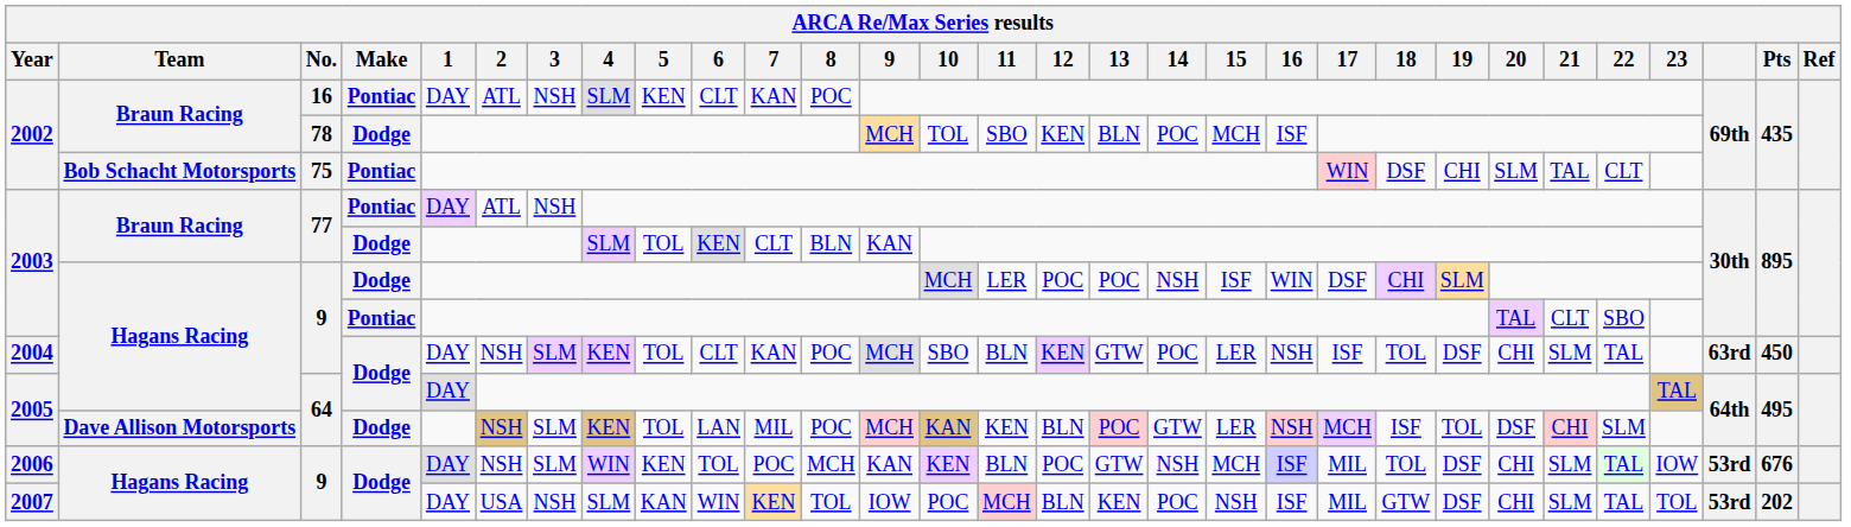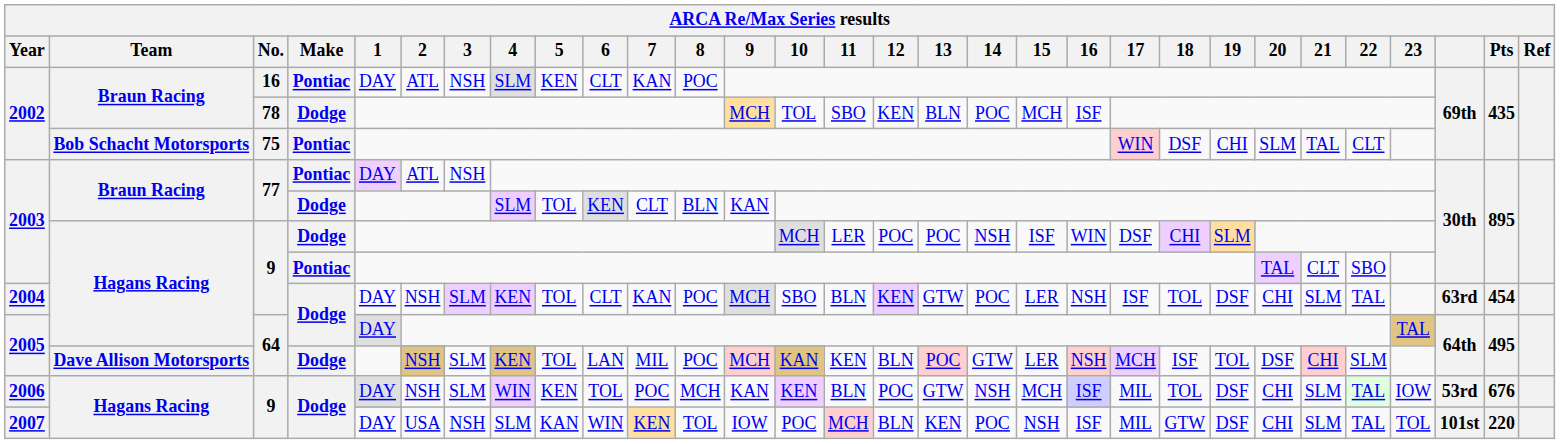 <table class="wikitable" style="text-align:center; font-size:75%">
 <tr>
 <th colspan=48><a href='#'>ARCA Re/Max Series</a> results</th>
 </tr>
 <tr>
 <th>Year</th>
 <th>Team</th>
 <th>No.</th>
 <th>Make</th>
 <th>1</th>
 <th>2</th>
 <th>3</th>
 <th>4</th>
 <th>5</th>
 <th>6</th>
 <th>7</th>
 <th>8</th>
 <th>9</th>
 <th>10</th>
 <th>11</th>
 <th>12</th>
 <th>13</th>
 <th>14</th>
 <th>15</th>
 <th>16</th>
 <th>17</th>
 <th>18</th>
 <th>19</th>
 <th>20</th>
 <th>21</th>
 <th>22</th>
 <th>23</th>
 <th></th>
 <th>Pts</th>
 <th>Ref</th>
 </tr>
 <tr>
 <th rowspan=3><a href='#'>2002</a></th>
 <th rowspan=2><a href='#'>Braun Racing</a></th>
 <th>16</th>
 <th><a href='#'>Pontiac</a></th>
 <td><a href='#'>DAY</a></td>
 <td><a href='#'>ATL</a></td>
 <td><a href='#'>NSH</a></td>
 <td style="background:#DFDFDF;"><a href='#'>SLM</a><br></td>
 <td><a href='#'>KEN</a></td>
 <td><a href='#'>CLT</a></td>
 <td><a href='#'>KAN</a></td>
 <td><a href='#'>POC</a></td>
 <td colspan=15></td>
 <th rowspan=3>69th</th>
 <th rowspan=3>435</th>
 <th rowspan=3></th>
 </tr>
 <tr>
 <th>78</th>
 <th><a href='#'>Dodge</a></th>
 <td colspan=8></td>
 <td style="background:#FFDF9F;"><a href='#'>MCH</a><br></td>
 <td><a href='#'>TOL</a></td>
 <td><a href='#'>SBO</a></td>
 <td><a href='#'>KEN</a></td>
 <td><a href='#'>BLN</a></td>
 <td><a href='#'>POC</a></td>
 <td><a href='#'>MCH</a></td>
 <td><a href='#'>ISF</a></td>
 <td colspan=7></td>
 </tr>
 <tr>
 <th><a href='#'>Bob Schacht Motorsports</a></th>
 <th>75</th>
 <th><a href='#'>Pontiac</a></th>
 <td colspan=16></td>
 <td style="background:#FFCFCF;"><a href='#'>WIN</a><br></td>
 <td><a href='#'>DSF</a></td>
 <td><a href='#'>CHI</a></td>
 <td><a href='#'>SLM</a></td>
 <td><a href='#'>TAL</a></td>
 <td><a href='#'>CLT</a></td>
 <td></td>
 </tr>
 <tr>
 <th rowspan=4><a href='#'>2003</a></th>
 <th rowspan=2><a href='#'>Braun Racing</a></th>
 <th rowspan=2>77</th>
 <th><a href='#'>Pontiac</a></th>
 <td style="background:#EFCFFF;"><a href='#'>DAY</a><br></td>
 <td><a href='#'>ATL</a></td>
 <td><a href='#'>NSH</a></td>
 <td colspan=20></td>
 <th rowspan=4>30th</th>
 <th rowspan=4>895</th>
 <th rowspan=4></th>
 </tr>
 <tr>
 <th><a href='#'>Dodge</a></th>
 <td colspan=3></td>
 <td style="background:#EFCFFF;"><a href='#'>SLM</a><br></td>
 <td><a href='#'>TOL</a></td>
 <td style="background:#DFDFDF;"><a href='#'>KEN</a><br></td>
 <td><a href='#'>CLT</a></td>
 <td><a href='#'>BLN</a></td>
 <td><a href='#'>KAN</a></td>
 <td colspan=14></td>
 </tr>
 <tr>
 <th rowspan=4><a href='#'>Hagans Racing</a></th>
 <th rowspan=3>9</th>
 <th><a href='#'>Dodge</a></th>
 <td colspan=9></td>
 <td style="background:#DFDFDF;"><a href='#'>MCH</a><br></td>
 <td><a href='#'>LER</a></td>
 <td><a href='#'>POC</a></td>
 <td><a href='#'>POC</a></td>
 <td><a href='#'>NSH</a></td>
 <td><a href='#'>ISF</a></td>
 <td><a href='#'>WIN</a></td>
 <td><a href='#'>DSF</a></td>
 <td style="background:#EFCFFF;"><a href='#'>CHI</a><br></td>
 <td style="background:#FFDF9F;"><a href='#'>SLM</a><br></td>
 <td colspan=4></td>
 </tr>
 <tr>
 <th><a href='#'>Pontiac</a></th>
 <td colspan=19></td>
 <td style="background:#EFCFFF;"><a href='#'>TAL</a><br></td>
 <td><a href='#'>CLT</a></td>
 <td><a href='#'>SBO</a></td>
 <td></td>
 </tr>
 <tr>
 <th><a href='#'>2004</a></th>
 <th rowspan=2><a href='#'>Dodge</a></th>
 <td><a href='#'>DAY</a></td>
 <td><a href='#'>NSH</a></td>
 <td style="background:#EFCFFF;"><a href='#'>SLM</a><br></td>
 <td style="background:#EFCFFF;"><a href='#'>KEN</a><br></td>
 <td><a href='#'>TOL</a></td>
 <td><a href='#'>CLT</a></td>
 <td><a href='#'>KAN</a></td>
 <td><a href='#'>POC</a></td>
 <td style="background:#DFDFDF;"><a href='#'>MCH</a><br></td>
 <td><a href='#'>SBO</a></td>
 <td><a href='#'>BLN</a></td>
 <td style="background:#EFCFFF;"><a href='#'>KEN</a><br></td>
 <td><a href='#'>GTW</a></td>
 <td><a href='#'>POC</a></td>
 <td><a href='#'>LER</a></td>
 <td><a href='#'>NSH</a></td>
 <td><a href='#'>ISF</a></td>
 <td><a href='#'>TOL</a></td>
 <td><a href='#'>DSF</a></td>
 <td><a href='#'>CHI</a></td>
 <td><a href='#'>SLM</a></td>
 <td><a href='#'>TAL</a></td>
 <td></td>
 <th>63rd</th>
-<th>450</th>
+<th>454</th>
 <th></th>
 </tr>
 <tr>
 <th rowspan=2><a href='#'>2005</a></th>
 <th rowspan=2>64</th>
 <td style="background:#DFDFDF;"><a href='#'>DAY</a><br></td>
 <td colspan=21></td>
 <td style="background:#DFC484;"><a href='#'>TAL</a><br></td>
 <th rowspan=2>64th</th>
 <th rowspan=2>495</th>
 <th rowspan=2></th>
 </tr>
 <tr>
 <th><a href='#'>Dave Allison Motorsports</a></th>
 <th><a href='#'>Dodge</a></th>
 <td></td>
 <td style="background:#DFC484;"><a href='#'>NSH</a><br></td>
 <td><a href='#'>SLM</a></td>
 <td style="background:#DFC484;"><a href='#'>KEN</a><br></td>
 <td><a href='#'>TOL</a></td>
 <td><a href='#'>LAN</a></td>
 <td><a href='#'>MIL</a></td>
 <td><a href='#'>POC</a></td>
 <td style="background:#FFCFCF;"><a href='#'>MCH</a><br></td>
 <td style="background:#DFC484;"><a href='#'>KAN</a><br></td>
 <td><a href='#'>KEN</a></td>
 <td><a href='#'>BLN</a></td>
 <td style="background:#FFCFCF;"><a href='#'>POC</a><br></td>
 <td><a href='#'>GTW</a></td>
 <td><a href='#'>LER</a></td>
 <td style="background:#FFCFCF;"><a href='#'>NSH</a><br></td>
 <td style="background:#EFCFFF;"><a href='#'>MCH</a><br></td>
 <td><a href='#'>ISF</a></td>
 <td><a href='#'>TOL</a></td>
 <td><a href='#'>DSF</a></td>
 <td style="background:#FFCFCF;"><a href='#'>CHI</a><br></td>
 <td><a href='#'>SLM</a></td>
 <td></td>
 </tr>
 <tr>
 <th><a href='#'>2006</a></th>
 <th rowspan=2><a href='#'>Hagans Racing</a></th>
 <th rowspan=2>9</th>
 <th rowspan=2><a href='#'>Dodge</a></th>
 <td style="background:#DFDFDF;"><a href='#'>DAY</a><br></td>
 <td><a href='#'>NSH</a></td>
 <td><a href='#'>SLM</a></td>
 <td style="background:#EFCFFF;"><a href='#'>WIN</a><br></td>
 <td><a href='#'>KEN</a></td>
 <td><a href='#'>TOL</a></td>
 <td><a href='#'>POC</a></td>
 <td><a href='#'>MCH</a></td>
 <td><a href='#'>KAN</a></td>
 <td style="background:#EFCFFF;"><a href='#'>KEN</a><br></td>
 <td><a href='#'>BLN</a></td>
 <td><a href='#'>POC</a></td>
 <td><a href='#'>GTW</a></td>
 <td><a href='#'>NSH</a></td>
 <td><a href='#'>MCH</a></td>
 <td style="background:#CFCFFF;"><a href='#'>ISF</a><br></td>
 <td><a href='#'>MIL</a></td>
 <td><a href='#'>TOL</a></td>
 <td><a href='#'>DSF</a></td>
 <td><a href='#'>CHI</a></td>
 <td><a href='#'>SLM</a></td>
 <td style="background:#DFFFDF;"><a href='#'>TAL</a><br></td>
 <td><a href='#'>IOW</a></td>
 <th>53rd</th>
 <th>676</th>
 <th></th>
 </tr>
 <tr>
 <th><a href='#'>2007</a></th>
 <td><a href='#'>DAY</a></td>
 <td><a href='#'>USA</a></td>
 <td><a href='#'>NSH</a></td>
 <td><a href='#'>SLM</a></td>
 <td><a href='#'>KAN</a></td>
 <td><a href='#'>WIN</a></td>
 <td style="background:#FFDF9F;"><a href='#'>KEN</a><br></td>
 <td><a href='#'>TOL</a></td>
 <td><a href='#'>IOW</a></td>
 <td><a href='#'>POC</a></td>
 <td style="background:#FFCFCF;"><a href='#'>MCH</a><br></td>
 <td><a href='#'>BLN</a></td>
 <td><a href='#'>KEN</a></td>
 <td><a href='#'>POC</a></td>
 <td><a href='#'>NSH</a></td>
 <td><a href='#'>ISF</a></td>
 <td><a href='#'>MIL</a></td>
 <td><a href='#'>GTW</a></td>
 <td><a href='#'>DSF</a></td>
 <td><a href='#'>CHI</a></td>
 <td><a href='#'>SLM</a></td>
 <td><a href='#'>TAL</a></td>
 <td><a href='#'>TOL</a></td>
-<th>53rd</th>
-<th>202</th>
+<th>101st</th>
+<th>220</th>
 <th></th>
 </tr>
 </table>
